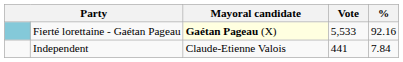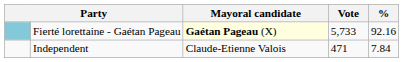 <table class="wikitable">
 <tr>
 <th bgcolor="#DDDDFF" width="230px" colspan="2">Party</th>
 <th bgcolor="#DDDDFF" width="200px">Mayoral candidate</th>
 <th bgcolor="#DDDDFF" width="50px">Vote</th>
 <th bgcolor="#DDDDFF" width="30px">%</th>
 </tr>
 <tr>
 <td bgcolor=#84c9d9 width="30px"> </td>
 <td>Fierté lorettaine - Gaétan Pageau</td>
 <td style="background: lightyellow;"><strong>Gaétan Pageau</strong> (X)</td>
-<td>5,533</td>
+<td>5,733</td>
 <td>92.16</td>
 </tr>
 <tr>
 <td> </td>
 <td>Independent</td>
 <td>Claude-Etienne Valois</td>
-<td>441</td>
+<td>471</td>
 <td>7.84</td>
 </tr>
 </table>
